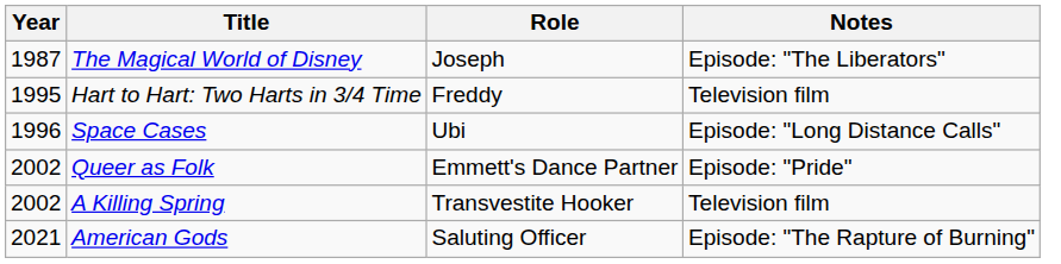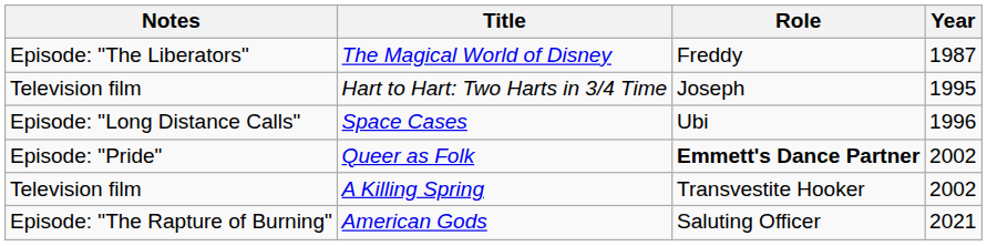 <table class="wikitable sortable">
 <tr>
-<th>Year</th>
+<th>Notes</th>
 <th>Title</th>
 <th>Role</th>
-<th>Notes</th>
+<th>Year</th>
 </tr>
 <tr>
+<td>Episode: "The Liberators"</td>
+<td data-sort-value="Magical World of Disney, The"><em><a href='#'>The Magical World of Disney</a></em></td>
+<td>Freddy</td>
 <td>1987</td>
-<td data-sort-value="Magical World of Disney, The"><em><a href='#'>The Magical World of Disney</a></em></td>
-<td>Joseph</td>
-<td>Episode: "The Liberators"</td>
 </tr>
 <tr>
+<td>Television film</td>
+<td><em>Hart to Hart: Two Harts in 3/4 Time</em></td>
+<td>Joseph</td>
 <td>1995</td>
-<td><em>Hart to Hart: Two Harts in 3/4 Time</em></td>
-<td>Freddy</td>
-<td>Television film</td>
 </tr>
 <tr>
-<td>1996</td>
+<td>Episode: "Long Distance Calls"</td>
 <td><em><a href='#'>Space Cases</a></em></td>
 <td>Ubi</td>
-<td>Episode: "Long Distance Calls"</td>
+<td>1996</td>
 </tr>
 <tr>
+<td>Episode: "Pride"</td>
+<td><a href='#'><em>Queer as Folk</em></a></td>
+<td><strong>Emmett's Dance Partner</strong></td>
 <td>2002</td>
-<td><a href='#'><em>Queer as Folk</em></a></td>
-<td>Emmett's Dance Partner</td>
-<td>Episode: "Pride"</td>
 </tr>
 <tr>
-<td>2002</td>
+<td>Television film</td>
 <td data-sort-value="Killing Spring, A"><em><a href='#'>A Killing Spring</a></em></td>
 <td>Transvestite Hooker</td>
-<td>Television film</td>
+<td>2002</td>
 </tr>
 <tr>
-<td>2021</td>
+<td>Episode: "The Rapture of Burning"</td>
 <td><a href='#'><em>American Gods</em></a></td>
 <td>Saluting Officer</td>
-<td>Episode: "The Rapture of Burning"</td>
+<td>2021</td>
 </tr>
 </table>
